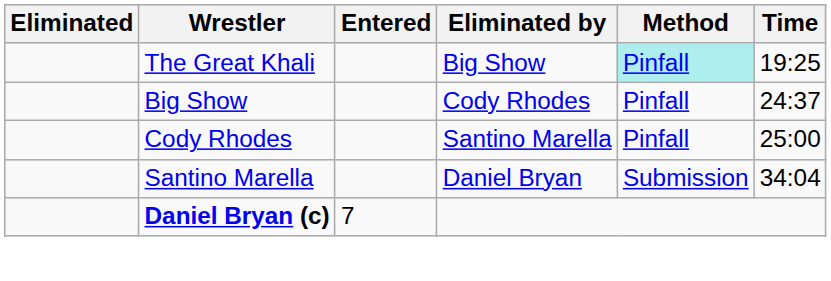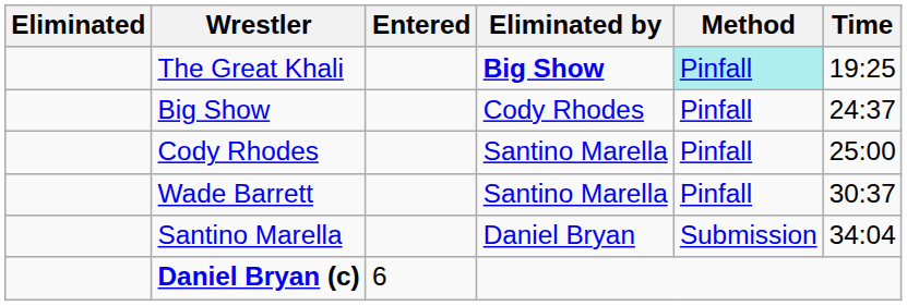 <table class="wikitable sortable">
 <tr>
 <th>Eliminated</th>
 <th>Wrestler</th>
 <th>Entered</th>
 <th>Eliminated by</th>
 <th>Method</th>
 <th>Time</th>
 </tr>
 <tr>
 <td></td>
 <td><a href='#'>The Great Khali</a></td>
 <td></td>
-<td><a href='#'>Big Show</a></td>
+<td><strong><a href='#'>Big Show</a></strong></td>
 <td style="background: paleturquoise;"><a href='#'>Pinfall</a></td>
 <td>19:25</td>
 </tr>
 <tr>
 <td></td>
 <td><a href='#'>Big Show</a></td>
 <td></td>
 <td><a href='#'>Cody Rhodes</a></td>
 <td><a href='#'>Pinfall</a></td>
 <td>24:37</td>
 </tr>
 <tr>
 <td></td>
 <td><a href='#'>Cody Rhodes</a></td>
 <td></td>
 <td><a href='#'>Santino Marella</a></td>
 <td><a href='#'>Pinfall</a></td>
 <td>25:00</td>
 </tr>
 <tr>
 <td></td>
+<td><a href='#'>Wade Barrett</a></td>
+<td></td>
+<td><a href='#'>Santino Marella</a></td>
+<td><a href='#'>Pinfall</a></td>
+<td>30:37</td>
+</tr>
+<tr>
+<td></td>
 <td><a href='#'>Santino Marella</a></td>
 <td></td>
 <td><a href='#'>Daniel Bryan</a></td>
 <td><a href='#'>Submission</a></td>
 <td>34:04</td>
 </tr>
 <tr>
 <td></td>
 <td><strong><a href='#'>Daniel Bryan</a> (c)</strong></td>
-<td>7</td>
+<td>6</td>
 <td colspan="3"></td>
 </tr>
 </table>
